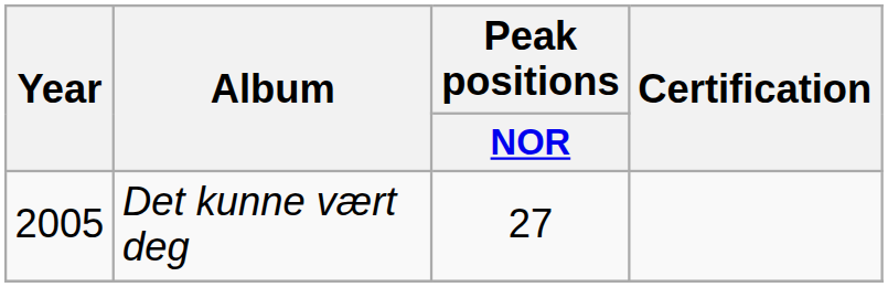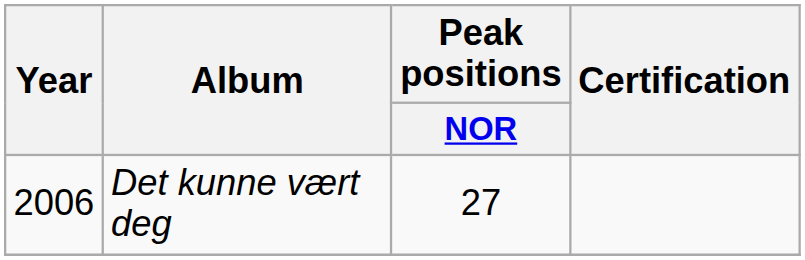 <table class="wikitable">
 <tr>
 <th align="center" rowspan="2" width="10">Year</th>
 <th align="center" rowspan="2" width="120">Album</th>
 <th align="center" colspan="1" width="20">Peak positions</th>
 <th align="center" rowspan="2" width="70">Certification</th>
 </tr>
 <tr>
 <th scope="col" style="width:3em;font-size:90%;"><a href='#'>NOR</a><br></th>
 </tr>
 <tr>
-<td style="text-align:center;">2005</td>
+<td style="text-align:center;">2006</td>
 <td><em>Det kunne vært deg</em></td>
 <td style="text-align:center;">27</td>
 <td style="text-align:center;"></td>
 </tr>
 <tr>
 </tr>
 </table>
